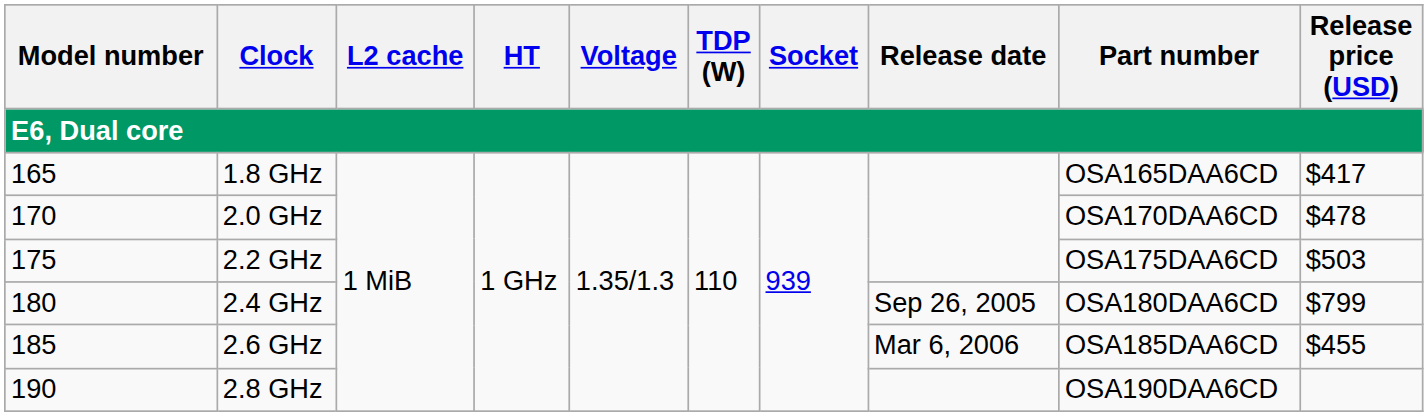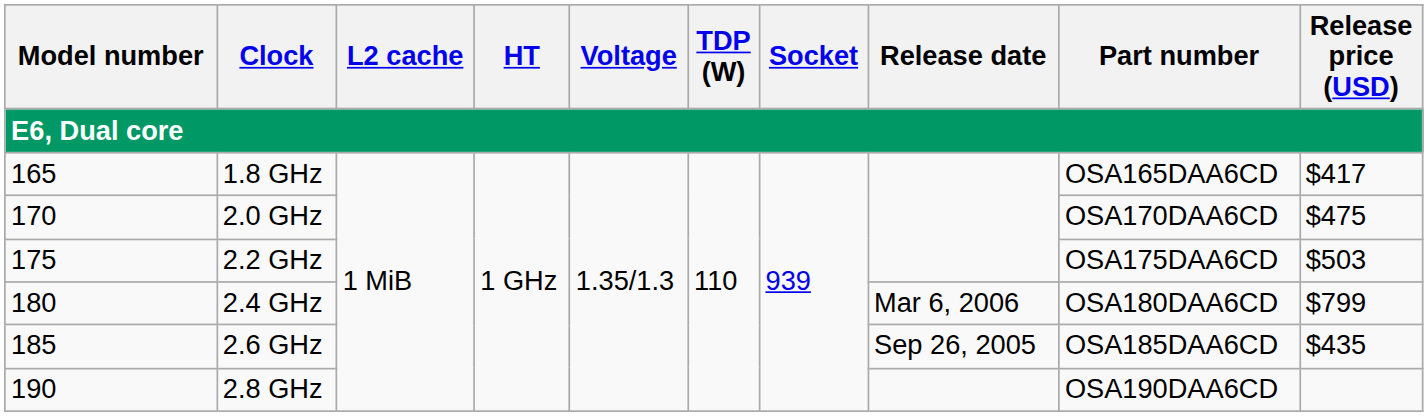 <table style="width:835px; px;" class="wikitable">
 <tr>
 <th>Model number</th>
 <th><a href='#'>Clock</a></th>
 <th><a href='#'>L2 cache</a></th>
 <th><a href='#'>HT</a></th>
 <th><a href='#'>Voltage</a></th>
 <th><a href='#'>TDP</a><br>(W)</th>
 <th><a href='#'>Socket</a></th>
 <th>Release date</th>
 <th>Part number</th>
 <th>Release<br>price<br>(<a href='#'>USD</a>)</th>
 </tr>
 <tr>
 <td colspan="11" style="text-align:left; background:#096; color:white;"><strong>E6, Dual core</strong></td>
 </tr>
 <tr>
 <td>165</td>
 <td>1.8 GHz</td>
 <td rowspan="6">1 MiB<br></td>
 <td rowspan="6">1 GHz</td>
 <td rowspan="6">1.35/1.3</td>
 <td rowspan="6">110</td>
 <td rowspan="6"><a href='#'>939</a></td>
 <td rowspan="3"></td>
 <td>OSA165DAA6CD</td>
 <td>$417</td>
 </tr>
 <tr>
 <td>170</td>
 <td>2.0 GHz</td>
 <td>OSA170DAA6CD</td>
-<td>$478</td>
+<td>$475</td>
 </tr>
 <tr>
 <td>175</td>
 <td>2.2 GHz</td>
 <td>OSA175DAA6CD</td>
 <td>$503</td>
 </tr>
 <tr>
 <td>180</td>
 <td>2.4 GHz</td>
-<td>Sep 26, 2005</td>
+<td>Mar 6, 2006</td>
 <td>OSA180DAA6CD</td>
 <td>$799</td>
 </tr>
 <tr>
 <td>185</td>
 <td>2.6 GHz</td>
-<td>Mar 6, 2006</td>
+<td>Sep 26, 2005</td>
 <td>OSA185DAA6CD</td>
-<td>$455</td>
+<td>$435</td>
 </tr>
 <tr>
 <td>190</td>
 <td>2.8 GHz</td>
 <td></td>
 <td>OSA190DAA6CD</td>
 <td></td>
 </tr>
 </table>
